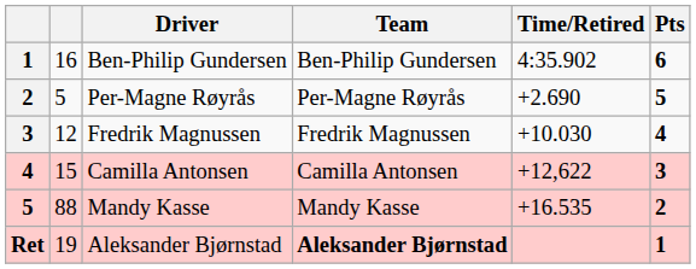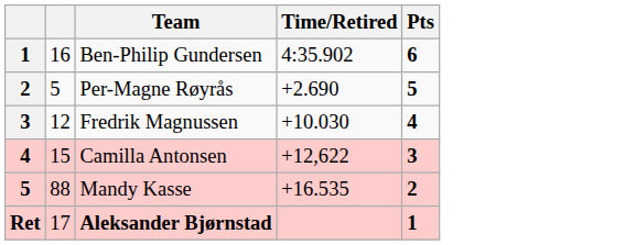 <table class=wikitable style="font-size:95%">
 <tr>
 <th></th>
 <th></th>
-<th>Driver</th>
 <th>Team</th>
 <th>Time/Retired</th>
 <th>Pts</th>
 </tr>
 <tr>
 <th>1</th>
 <td>16</td>
-<td> Ben-Philip Gundersen</td>
 <td>Ben-Philip Gundersen</td>
 <td>4:35.902</td>
 <td><strong>6</strong></td>
 </tr>
 <tr>
 <th>2</th>
 <td>5</td>
-<td> Per-Magne Røyrås</td>
 <td>Per-Magne Røyrås</td>
 <td>+2.690</td>
 <td><strong>5</strong></td>
 </tr>
 <tr>
 <th>3</th>
 <td>12</td>
-<td> Fredrik Magnussen</td>
 <td>Fredrik Magnussen</td>
 <td>+10.030</td>
 <td><strong>4</strong></td>
 </tr>
 <tr>
 <th style="background:#ffcccc;">4</th>
 <td style="background:#ffcccc;">15</td>
-<td style="background:#ffcccc;"> Camilla Antonsen</td>
 <td style="background:#ffcccc;">Camilla Antonsen</td>
 <td style="background:#ffcccc;">+12,622</td>
 <td style="background:#ffcccc;"><strong>3</strong></td>
 </tr>
 <tr>
 <th style="background:#ffcccc;">5</th>
 <td style="background:#ffcccc;">88</td>
-<td style="background:#ffcccc;"> Mandy Kasse</td>
 <td style="background:#ffcccc;">Mandy Kasse</td>
 <td style="background:#ffcccc;">+16.535</td>
 <td style="background:#ffcccc;"><strong>2</strong></td>
 </tr>
 <tr>
 <th style="background:#ffcccc;">Ret</th>
-<td style="background:#ffcccc;">19</td>
-<td style="background:#ffcccc;"> Aleksander Bjørnstad</td>
+<td style="background:#ffcccc;">17</td>
 <td style="background:#ffcccc;"><strong>Aleksander Bjørnstad</strong></td>
 <td style="background:#ffcccc;"></td>
 <td style="background:#ffcccc;"><strong>1</strong></td>
 </tr>
 </table>
